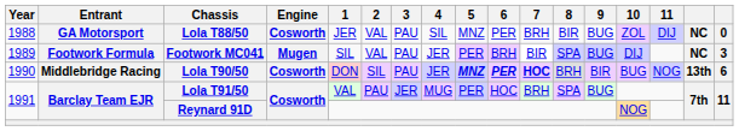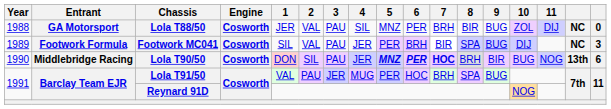 <table class="wikitable" style="text-align:center; font-size:85%">
 <tr>
 <th>Year</th>
 <th>Entrant</th>
 <th>Chassis</th>
 <th>Engine</th>
 <th>1</th>
 <th>2</th>
 <th>3</th>
 <th>4</th>
 <th>5</th>
 <th>6</th>
 <th>7</th>
 <th>8</th>
 <th>9</th>
 <th>10</th>
 <th>11</th>
 <th></th>
 <th></th>
 </tr>
 <tr>
 <td><a href='#'>1988</a></td>
 <th nowrap><a href='#'>GA Motorsport</a></th>
 <th nowrap><a href='#'>Lola T88/50</a></th>
 <th nowrap><a href='#'>Cosworth</a></th>
 <td><a href='#'>JER</a></td>
 <td><a href='#'>VAL</a></td>
 <td><a href='#'>PAU</a></td>
 <td><a href='#'>SIL</a></td>
 <td><a href='#'>MNZ</a></td>
 <td><a href='#'>PER</a></td>
 <td><a href='#'>BRH</a></td>
 <td><a href='#'>BIR</a></td>
 <td><a href='#'>BUG</a></td>
 <td style="background:#EFCFFF;"><a href='#'>ZOL</a><br></td>
 <td style="background:#CFCFFF;"><a href='#'>DIJ</a><br></td>
 <th>NC</th>
 <th>0</th>
 </tr>
 <tr>
 <td><a href='#'>1989</a></td>
 <th nowrap><a href='#'>Footwork Formula</a></th>
 <th nowrap><a href='#'>Footwork MC041</a></th>
-<th nowrap><a href='#'>Mugen</a></th>
+<th nowrap><a href='#'>Cosworth</a></th>
 <td><a href='#'>SIL</a></td>
 <td><a href='#'>VAL</a></td>
 <td><a href='#'>PAU</a></td>
 <td><a href='#'>JER</a></td>
 <td style="background:#EFCFFF;"><a href='#'>PER</a><br></td>
 <td style="background:#EFCFFF;"><a href='#'>BRH</a><br></td>
 <td style="background:#FFFFFF;"><a href='#'>BIR</a><br></td>
 <td style="background:#CFCFFF;"><a href='#'>SPA</a><br></td>
 <td style="background:#CFCFFF;"><a href='#'>BUG</a><br></td>
 <td style="background:#CFCFFF;"><a href='#'>DIJ</a><br></td>
 <td></td>
 <th>NC</th>
 <th>3</th>
 </tr>
 <tr>
 <td><a href='#'>1990</a></td>
 <th nowrap>Middlebridge Racing</th>
 <th nowrap><a href='#'>Lola T90/50</a></th>
 <th nowrap><a href='#'>Cosworth</a></th>
 <td style="background:#FFCFCF;"><a href='#'>DON</a><br></td>
 <td style="background:#EFCFFF;"><a href='#'>SIL</a><br></td>
 <td style="background:#EFCFFF;"><a href='#'>PAU</a><br></td>
 <td style="background:#CFCFFF;"><a href='#'>JER</a><br></td>
 <td style="background:#CFCFFF;"><strong><em><a href='#'>MNZ</a></em></strong><br></td>
 <td style="background:#EFCFFF;"><strong><em><a href='#'>PER</a></em></strong><br></td>
 <td style="background:#EFCFFF;"><strong><a href='#'>HOC</a></strong><br></td>
 <td style="background:#DFDFDF;"><a href='#'>BRH</a><br></td>
 <td style="background:#EFCFFF;"><a href='#'>BIR</a><br></td>
 <td style="background:#EFCFFF;"><a href='#'>BUG</a><br></td>
 <td style="background:#CFCFFF;"><a href='#'>NOG</a><br></td>
 <th>13th</th>
 <th>6</th>
 </tr>
 <tr>
 <td rowspan=2><a href='#'>1991</a></td>
 <th rowspan=2 nowrap><a href='#'>Barclay Team EJR</a></th>
 <th nowrap><a href='#'>Lola T91/50</a></th>
 <th rowspan=2><a href='#'>Cosworth</a></th>
 <td style="background:#DFFFDF;"><a href='#'>VAL</a><br></td>
 <td style="background:#EFCFFF;"><a href='#'>PAU</a><br></td>
 <td style="background:#CFCFFF;"><a href='#'>JER</a><br></td>
 <td style="background:#EFCFFF;"><a href='#'>MUG</a><br></td>
 <td style="background:#CFCFFF;"><a href='#'>PER</a><br></td>
 <td style="background:#EFCFFF;"><a href='#'>HOC</a><br></td>
 <td style="background:#DFFFDF;"><a href='#'>BRH</a><br></td>
 <td style="background:#EFCFFF;"><a href='#'>SPA</a><br></td>
 <td style="background:#DFFFDF;"><a href='#'>BUG</a><br></td>
 <td colspan=2></td>
 <th rowspan=2>7th</th>
 <th rowspan=2>11</th>
 </tr>
 <tr>
 <th nowrap><a href='#'>Reynard 91D</a></th>
 <td colspan=9></td>
 <td style="background:#FFDF9F;"><a href='#'>NOG</a><br></td>
 <td></td>
 </tr>
 <tr>
 <th colspan="17"></th>
 </tr>
 </table>
